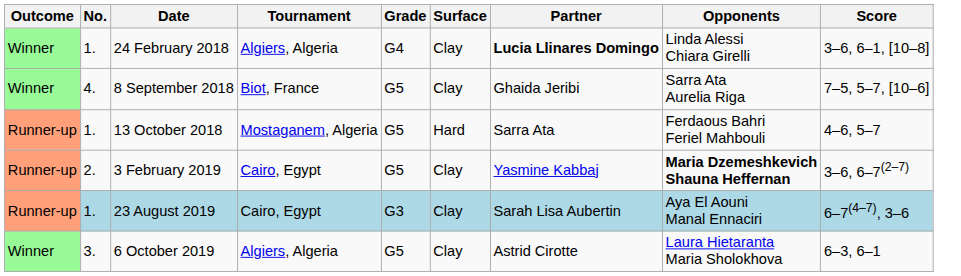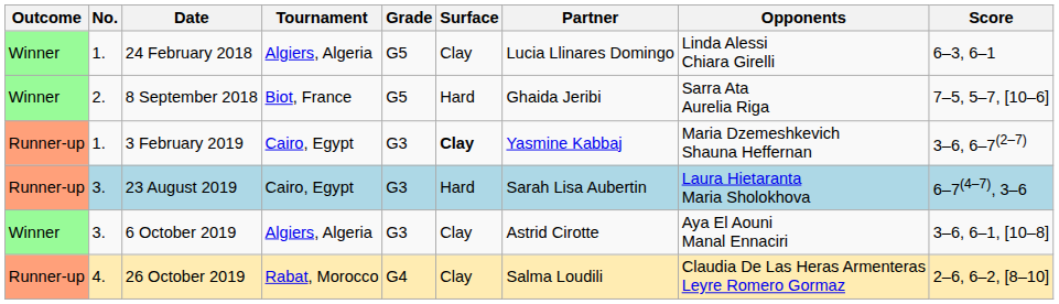 <table class="sortable wikitable" style=font-size:97%>
 <tr>
 <th>Outcome</th>
 <th>No.</th>
 <th>Date</th>
 <th>Tournament</th>
 <th>Grade</th>
 <th>Surface</th>
 <th>Partner</th>
 <th>Opponents</th>
 <th>Score</th>
 </tr>
 <tr>
 <td bgcolor="98FB98">Winner</td>
 <td>1.</td>
 <td>24 February 2018</td>
 <td><a href='#'>Algiers</a>, Algeria</td>
-<td>G4</td>
+<td>G5</td>
 <td>Clay</td>
-<td><strong> Lucia Llinares Domingo</strong></td>
+<td> Lucia Llinares Domingo</td>
 <td> Linda Alessi <br>  Chiara Girelli</td>
-<td>3–6, 6–1, [10–8]</td>
+<td>6–3, 6–1</td>
 </tr>
 <tr>
 <td bgcolor="98FB98">Winner</td>
-<td>4.</td>
+<td>2.</td>
 <td>8 September 2018</td>
 <td><a href='#'>Biot</a>, France</td>
 <td>G5</td>
-<td>Clay</td>
+<td>Hard</td>
 <td> Ghaida Jeribi</td>
 <td> Sarra Ata <br>  Aurelia Riga</td>
 <td>7–5, 5–7, [10–6]</td>
 </tr>
 <tr>
 <td style="background:#ffa07a;">Runner-up</td>
 <td>1.</td>
-<td>13 October 2018</td>
-<td><a href='#'>Mostaganem</a>, Algeria</td>
-<td>G5</td>
-<td>Hard</td>
-<td> Sarra Ata</td>
-<td> Ferdaous Bahri <br>  Feriel Mahbouli</td>
-<td>4–6, 5–7</td>
-</tr>
-<tr>
-<td style="background:#ffa07a;">Runner-up</td>
-<td>2.</td>
 <td>3 February 2019</td>
 <td><a href='#'>Cairo</a>, Egypt</td>
-<td>G5</td>
-<td>Clay</td>
+<td>G3</td>
+<td><strong>Clay</strong></td>
 <td> <a href='#'>Yasmine Kabbaj</a></td>
-<td><strong> Maria Dzemeshkevich <br>  Shauna Heffernan</strong></td>
+<td> Maria Dzemeshkevich <br>  Shauna Heffernan</td>
 <td>3–6, 6–7<sup>(2–7)</sup></td>
 </tr>
 <tr bgcolor="lightblue">
 <td style="background:#ffa07a;">Runner-up</td>
-<td>1.</td>
+<td>3.</td>
 <td>23 August 2019</td>
 <td>Cairo, Egypt</td>
 <td>G3</td>
-<td>Clay</td>
+<td>Hard</td>
 <td> Sarah Lisa Aubertin</td>
-<td> Aya El Aouni <br>  Manal Ennaciri</td>
+<td> <a href='#'>Laura Hietaranta</a> <br>  Maria Sholokhova</td>
 <td>6–7<sup>(4–7)</sup>, 3–6</td>
 </tr>
 <tr>
 <td bgcolor="98FB98">Winner</td>
 <td>3.</td>
 <td>6 October 2019</td>
 <td><a href='#'>Algiers</a>, Algeria</td>
-<td>G5</td>
+<td>G3</td>
 <td>Clay</td>
 <td> Astrid Cirotte</td>
-<td> <a href='#'>Laura Hietaranta</a> <br>  Maria Sholokhova</td>
-<td>6–3, 6–1</td>
+<td> Aya El Aouni <br>  Manal Ennaciri</td>
+<td>3–6, 6–1, [10–8]</td>
+</tr>
+<tr bgcolor="#ffecb2">
+<td style="background:#ffa07a;">Runner-up</td>
+<td>4.</td>
+<td>26 October 2019</td>
+<td><a href='#'>Rabat</a>, Morocco</td>
+<td>G4</td>
+<td>Clay</td>
+<td> Salma Loudili</td>
+<td> Claudia De Las Heras Armenteras <br>  <a href='#'>Leyre Romero Gormaz</a></td>
+<td>2–6, 6–2, [8–10]</td>
 </tr>
 </table>
